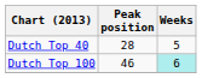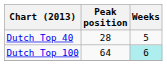 <table class="wikitable">
 <tr>
 <th>Chart (2013)</th>
 <th>Peak<br>position</th>
 <th>Weeks</th>
 </tr>
 <tr>
 <td><a href='#'>Dutch Top 40</a></td>
 <td style="text-align:center;">28</td>
 <td style="text-align:center;">5</td>
 </tr>
 <tr>
 <td><a href='#'>Dutch Top 100</a></td>
-<td style="text-align:center;">46</td>
+<td style="text-align:center;">64</td>
 <td style="background: paleturquoise; text-align:center;">6</td>
 </tr>
 <tr>
 </tr>
 </table>
